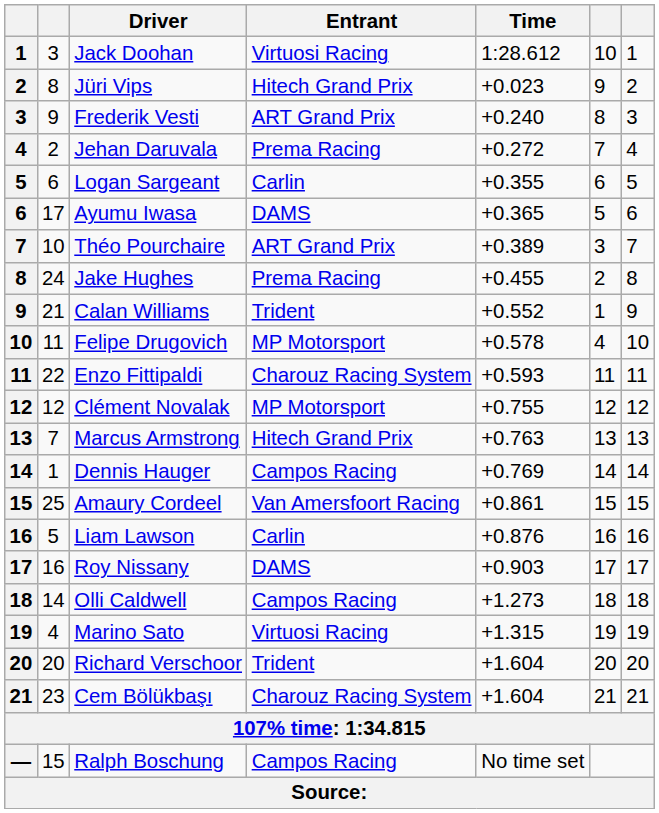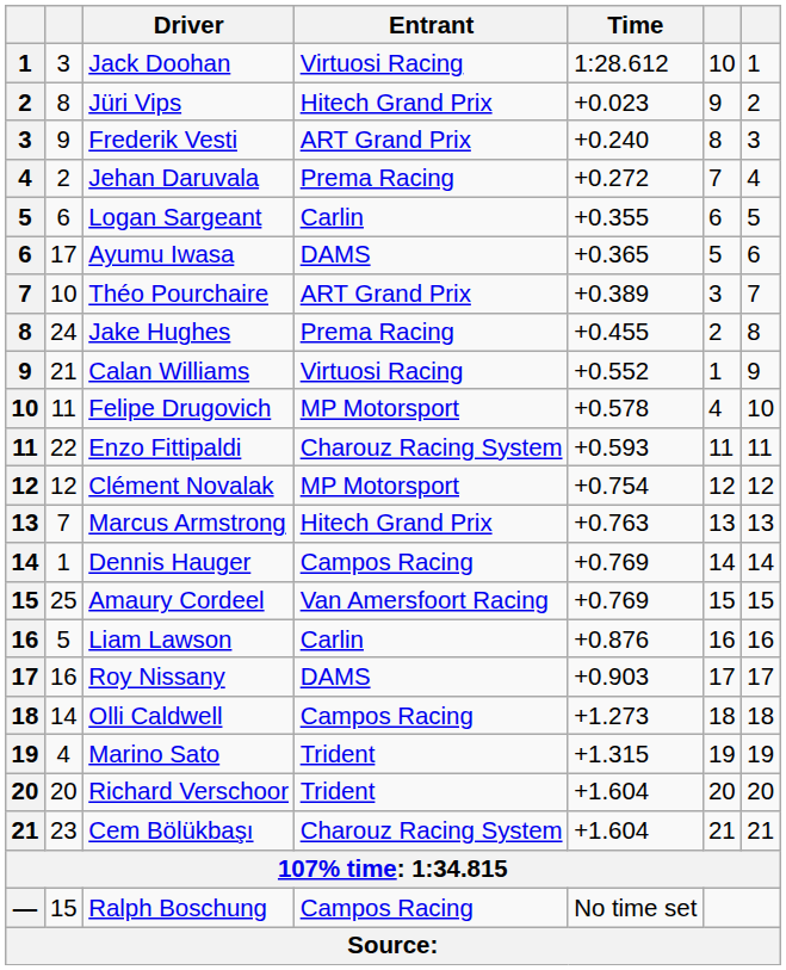 <table class="wikitable" style="font-size:85%">
 <tr>
 <th scope="col"></th>
 <th scope="col"></th>
 <th scope="col">Driver</th>
 <th scope="col">Entrant</th>
 <th scope="col">Time</th>
 <th scope="col"></th>
 <th scope="col"></th>
 </tr>
 <tr>
 <th>1</th>
 <td align="center">3</td>
 <td> <a href='#'>Jack Doohan</a></td>
 <td><a href='#'>Virtuosi Racing</a></td>
 <td>1:28.612</td>
 <td>10</td>
 <td>1</td>
 </tr>
 <tr>
 <th>2</th>
 <td align="center">8</td>
 <td> <a href='#'>Jüri Vips</a></td>
 <td><a href='#'>Hitech Grand Prix</a></td>
 <td>+0.023</td>
 <td>9</td>
 <td>2</td>
 </tr>
 <tr>
 <th>3</th>
 <td align="center">9</td>
 <td> <a href='#'>Frederik Vesti</a></td>
 <td><a href='#'>ART Grand Prix</a></td>
 <td>+0.240</td>
 <td>8</td>
 <td>3</td>
 </tr>
 <tr>
 <th>4</th>
 <td align="center">2</td>
 <td> <a href='#'>Jehan Daruvala</a></td>
 <td><a href='#'>Prema Racing</a></td>
 <td>+0.272</td>
 <td>7</td>
 <td>4</td>
 </tr>
 <tr>
 <th>5</th>
 <td align="center">6</td>
 <td align="left" nowrap=""> <a href='#'>Logan Sargeant</a></td>
 <td><a href='#'>Carlin</a></td>
 <td>+0.355</td>
 <td>6</td>
 <td>5</td>
 </tr>
 <tr>
 <th>6</th>
 <td align="center">17</td>
 <td> <a href='#'>Ayumu Iwasa</a></td>
 <td><a href='#'>DAMS</a></td>
 <td>+0.365</td>
 <td>5</td>
 <td>6</td>
 </tr>
 <tr>
 <th>7</th>
 <td align="center">10</td>
 <td align="left" nowrap=""> <a href='#'>Théo Pourchaire</a></td>
 <td><a href='#'>ART Grand Prix</a></td>
 <td>+0.389</td>
 <td>3</td>
 <td>7</td>
 </tr>
 <tr>
 <th>8</th>
 <td align="center">24</td>
 <td> <a href='#'>Jake Hughes</a></td>
 <td><a href='#'>Prema Racing</a></td>
 <td>+0.455</td>
 <td>2</td>
 <td>8</td>
 </tr>
 <tr>
 <th>9</th>
 <td align="center">21</td>
 <td> <a href='#'>Calan Williams</a></td>
-<td><a href='#'>Trident</a></td>
+<td><a href='#'>Virtuosi Racing</a></td>
 <td>+0.552</td>
 <td>1</td>
 <td>9</td>
 </tr>
 <tr>
 <th>10</th>
 <td align="center">11</td>
 <td align="left" nowrap=""> <a href='#'>Felipe Drugovich</a></td>
 <td><a href='#'>MP Motorsport</a></td>
 <td>+0.578</td>
 <td>4</td>
 <td>10</td>
 </tr>
 <tr>
 <th>11</th>
 <td align="center">22</td>
 <td> <a href='#'>Enzo Fittipaldi</a></td>
 <td><a href='#'>Charouz Racing System</a></td>
 <td>+0.593</td>
 <td>11</td>
 <td>11</td>
 </tr>
 <tr>
 <th>12</th>
 <td align="center">12</td>
 <td align="left" nowrap=""> <a href='#'>Clément Novalak</a></td>
 <td><a href='#'>MP Motorsport</a></td>
-<td>+0.755</td>
+<td>+0.754</td>
 <td>12</td>
 <td>12</td>
 </tr>
 <tr>
 <th>13</th>
 <td align="center">7</td>
 <td align="left" nowrap=""> <a href='#'>Marcus Armstrong</a></td>
 <td><a href='#'>Hitech Grand Prix</a></td>
 <td>+0.763</td>
 <td>13</td>
 <td>13</td>
 </tr>
 <tr>
 <th>14</th>
 <td align="center">1</td>
 <td> <a href='#'>Dennis Hauger</a></td>
 <td><a href='#'>Campos Racing</a></td>
 <td>+0.769</td>
 <td>14</td>
 <td>14</td>
 </tr>
 <tr>
 <th>15</th>
 <td align="center">25</td>
 <td align="left" nowrap=""> <a href='#'>Amaury Cordeel</a></td>
 <td><a href='#'>Van Amersfoort Racing</a></td>
-<td>+0.861</td>
+<td>+0.769</td>
 <td>15</td>
 <td>15</td>
 </tr>
 <tr>
 <th>16</th>
 <td align="center">5</td>
 <td> <a href='#'>Liam Lawson</a></td>
 <td><a href='#'>Carlin</a></td>
 <td>+0.876</td>
 <td>16</td>
 <td>16</td>
 </tr>
 <tr>
 <th>17</th>
 <td align="center">16</td>
 <td> <a href='#'>Roy Nissany</a></td>
 <td><a href='#'>DAMS</a></td>
 <td>+0.903</td>
 <td>17</td>
 <td>17</td>
 </tr>
 <tr>
 <th>18</th>
 <td align="center">14</td>
 <td> <a href='#'>Olli Caldwell</a></td>
 <td><a href='#'>Campos Racing</a></td>
 <td>+1.273</td>
 <td>18</td>
 <td>18</td>
 </tr>
 <tr>
 <th>19</th>
 <td align="center">4</td>
 <td> <a href='#'>Marino Sato</a></td>
-<td><a href='#'>Virtuosi Racing</a></td>
+<td><a href='#'>Trident</a></td>
 <td>+1.315</td>
 <td>19</td>
 <td>19</td>
 </tr>
 <tr>
 <th>20</th>
 <td align="center">20</td>
 <td align="left" nowrap=""> <a href='#'>Richard Verschoor</a></td>
 <td><a href='#'>Trident</a></td>
 <td>+1.604</td>
 <td>20</td>
 <td>20</td>
 </tr>
 <tr>
 <th>21</th>
 <td align="center">23</td>
 <td> <a href='#'>Cem Bölükbaşı</a></td>
 <td><a href='#'>Charouz Racing System</a></td>
 <td>+1.604</td>
 <td>21</td>
 <td>21</td>
 </tr>
 <tr>
 <th colspan="7"><a href='#'>107% time</a>: 1:34.815</th>
 </tr>
 <tr>
 <th>—</th>
 <td align="center">15</td>
 <td> <a href='#'>Ralph Boschung</a></td>
 <td><a href='#'>Campos Racing</a></td>
 <td>No time set</td>
 <td colspan="2" align="center"></td>
 </tr>
 <tr>
 <th colspan="7">Source:</th>
 </tr>
 </table>
